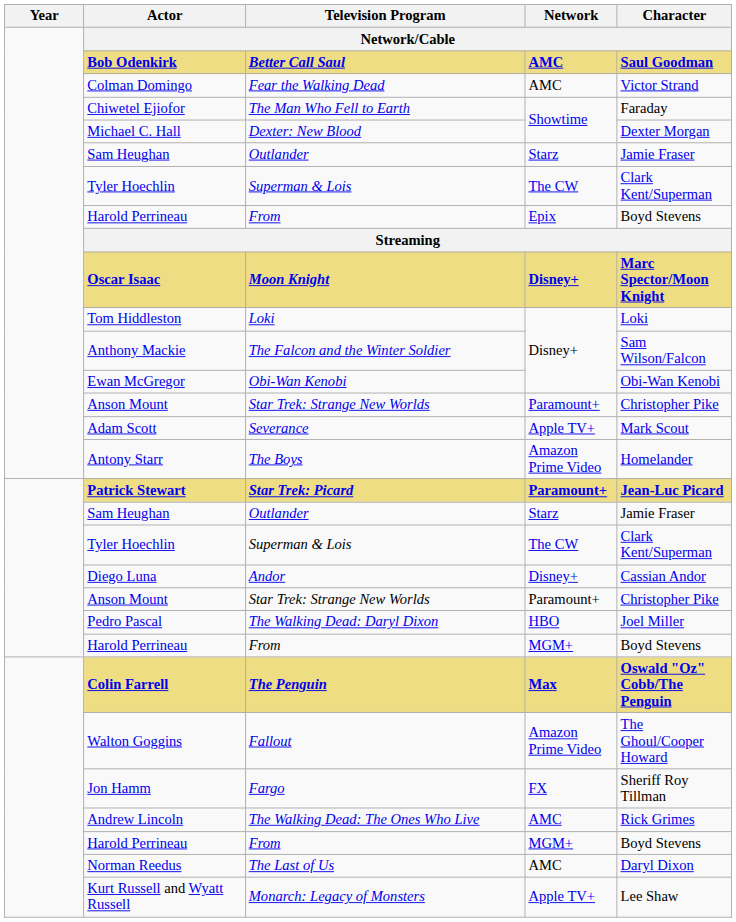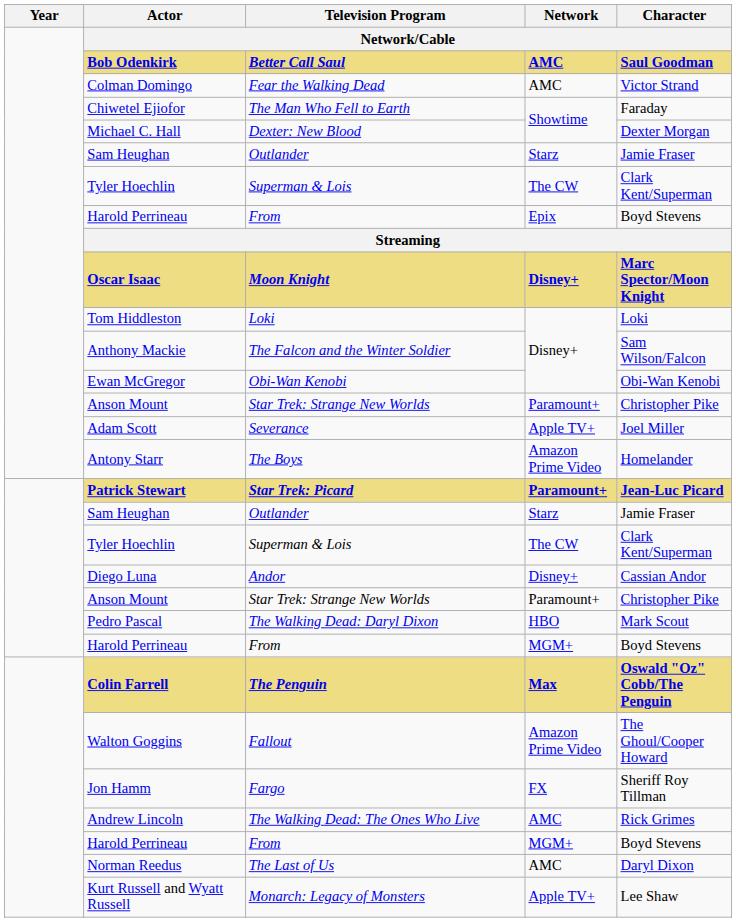 <table class="wikitable" width="800px" border="1" cellpadding="5" cellspacing="0" align="centre">
 <tr>
 <th width="80px">Year</th>
 <th width="170px">Actor</th>
 <th width="300px">Television Program</th>
 <th>Network</th>
 <th>Character</th>
 </tr>
 <tr>
 <td rowspan=16></td>
 <th colspan=4>Network/Cable</th>
 </tr>
 <tr>
 <td style="background:#EEDD82"><strong><a href='#'>Bob Odenkirk</a></strong></td>
 <td style="background:#EEDD82"><strong><em><a href='#'>Better Call Saul</a></em></strong></td>
 <td style="background:#EEDD82"><strong><a href='#'>AMC</a></strong></td>
 <td style="background:#EEDD82"><strong><a href='#'>Saul Goodman</a></strong></td>
 </tr>
 <tr>
 <td><a href='#'>Colman Domingo</a></td>
 <td><em><a href='#'>Fear the Walking Dead</a></em></td>
 <td>AMC</td>
 <td><a href='#'>Victor Strand</a></td>
 </tr>
 <tr>
 <td><a href='#'>Chiwetel Ejiofor</a></td>
 <td><em><a href='#'>The Man Who Fell to Earth</a></em></td>
 <td rowspan=2><a href='#'>Showtime</a></td>
 <td>Faraday</td>
 </tr>
 <tr>
 <td><a href='#'>Michael C. Hall</a></td>
 <td><em><a href='#'>Dexter: New Blood</a></em></td>
 <td><a href='#'>Dexter Morgan</a></td>
 </tr>
 <tr>
 <td><a href='#'>Sam Heughan</a></td>
 <td><em><a href='#'>Outlander</a></em></td>
 <td><a href='#'>Starz</a></td>
 <td><a href='#'>Jamie Fraser</a></td>
 </tr>
 <tr>
 <td><a href='#'>Tyler Hoechlin</a></td>
 <td><em><a href='#'>Superman & Lois</a></em></td>
 <td><a href='#'>The CW</a></td>
 <td><a href='#'>Clark Kent/Superman</a></td>
 </tr>
 <tr>
 <td><a href='#'>Harold Perrineau</a></td>
 <td><em><a href='#'>From</a></em></td>
 <td><a href='#'>Epix</a></td>
 <td>Boyd Stevens</td>
 </tr>
 <tr>
 <th colspan=4>Streaming</th>
 </tr>
 <tr>
 <td style="background:#EEDD82"><strong><a href='#'>Oscar Isaac</a></strong></td>
 <td style="background:#EEDD82"><strong><em><a href='#'>Moon Knight</a></em></strong></td>
 <td style="background:#EEDD82"><strong><a href='#'>Disney+</a></strong></td>
 <td style="background:#EEDD82"><strong><a href='#'>Marc Spector/Moon Knight</a></strong></td>
 </tr>
 <tr>
 <td><a href='#'>Tom Hiddleston</a></td>
 <td><em><a href='#'>Loki</a></em></td>
 <td rowspan=3>Disney+</td>
 <td><a href='#'>Loki</a></td>
 </tr>
 <tr>
 <td><a href='#'>Anthony Mackie</a></td>
 <td><em><a href='#'>The Falcon and the Winter Soldier</a></em></td>
 <td><a href='#'>Sam Wilson/Falcon</a></td>
 </tr>
 <tr>
 <td><a href='#'>Ewan McGregor</a></td>
 <td><em><a href='#'>Obi-Wan Kenobi</a></em></td>
 <td><a href='#'>Obi-Wan Kenobi</a></td>
 </tr>
 <tr>
 <td><a href='#'>Anson Mount</a></td>
 <td><em><a href='#'>Star Trek: Strange New Worlds</a></em></td>
 <td><a href='#'>Paramount+</a></td>
 <td><a href='#'>Christopher Pike</a></td>
 </tr>
 <tr>
 <td><a href='#'>Adam Scott</a></td>
 <td><em><a href='#'>Severance</a></em></td>
 <td><a href='#'>Apple TV+</a></td>
-<td><a href='#'>Mark Scout</a></td>
+<td><a href='#'>Joel Miller</a></td>
 </tr>
 <tr>
 <td><a href='#'>Antony Starr</a></td>
 <td><em><a href='#'>The Boys</a></em></td>
 <td><a href='#'>Amazon Prime Video</a></td>
 <td><a href='#'>Homelander</a></td>
 </tr>
 <tr>
 <td rowspan=7></td>
 <td style="background:#EEDD82"><strong><a href='#'>Patrick Stewart</a></strong></td>
 <td style="background:#EEDD82"><strong><em><a href='#'>Star Trek: Picard</a></em></strong></td>
 <td style="background:#EEDD82"><strong><a href='#'>Paramount+</a></strong></td>
 <td style="background:#EEDD82"><strong><a href='#'>Jean-Luc Picard</a></strong></td>
 </tr>
 <tr>
 <td><a href='#'>Sam Heughan</a></td>
 <td><em><a href='#'>Outlander</a></em></td>
 <td><a href='#'>Starz</a></td>
 <td>Jamie Fraser</td>
 </tr>
 <tr>
 <td><a href='#'>Tyler Hoechlin</a></td>
 <td><em>Superman & Lois</em></td>
 <td><a href='#'>The CW</a></td>
 <td><a href='#'>Clark Kent/Superman</a></td>
 </tr>
 <tr>
 <td><a href='#'>Diego Luna</a></td>
 <td><em><a href='#'>Andor</a></em></td>
 <td><a href='#'>Disney+</a></td>
 <td><a href='#'>Cassian Andor</a></td>
 </tr>
 <tr>
 <td><a href='#'>Anson Mount</a></td>
 <td><em>Star Trek: Strange New Worlds</em></td>
 <td>Paramount+</td>
 <td><a href='#'>Christopher Pike</a></td>
 </tr>
 <tr>
 <td><a href='#'>Pedro Pascal</a></td>
 <td><em><a href='#'>The Walking Dead: Daryl Dixon</a></em></td>
 <td><a href='#'>HBO</a></td>
-<td><a href='#'>Joel Miller</a></td>
+<td><a href='#'>Mark Scout</a></td>
 </tr>
 <tr>
 <td><a href='#'>Harold Perrineau</a></td>
 <td><em>From</em></td>
 <td><a href='#'>MGM+</a></td>
 <td>Boyd Stevens</td>
 </tr>
 <tr>
 <td rowspan=7></td>
 <td style="background:#EEDD82"><strong><a href='#'>Colin Farrell</a></strong></td>
 <td style="background:#EEDD82"><strong><em><a href='#'>The Penguin</a></em></strong></td>
 <td style="background:#EEDD82"><strong><a href='#'>Max</a></strong></td>
 <td style="background:#EEDD82"><strong><a href='#'>Oswald "Oz" Cobb/The Penguin</a></strong></td>
 </tr>
 <tr>
 <td><a href='#'>Walton Goggins</a></td>
 <td><em><a href='#'>Fallout</a></em></td>
 <td><a href='#'>Amazon Prime Video</a></td>
 <td><a href='#'>The Ghoul/Cooper Howard</a></td>
 </tr>
 <tr>
 <td><a href='#'>Jon Hamm</a></td>
 <td><em><a href='#'>Fargo</a></em></td>
 <td><a href='#'>FX</a></td>
 <td>Sheriff Roy Tillman</td>
 </tr>
 <tr>
 <td><a href='#'>Andrew Lincoln</a></td>
 <td><em><a href='#'>The Walking Dead: The Ones Who Live</a></em></td>
 <td><a href='#'>AMC</a></td>
 <td><a href='#'>Rick Grimes</a></td>
 </tr>
 <tr>
 <td><a href='#'>Harold Perrineau</a></td>
 <td><em><a href='#'>From</a></em></td>
 <td><a href='#'>MGM+</a></td>
 <td>Boyd Stevens</td>
 </tr>
 <tr>
 <td><a href='#'>Norman Reedus</a></td>
 <td><em><a href='#'>The Last of Us</a></em></td>
 <td>AMC</td>
 <td><a href='#'>Daryl Dixon</a></td>
 </tr>
 <tr>
 <td><a href='#'>Kurt Russell</a> and <a href='#'>Wyatt Russell</a></td>
 <td><em><a href='#'>Monarch: Legacy of Monsters</a></em></td>
 <td><a href='#'>Apple TV+</a></td>
 <td>Lee Shaw</td>
 </tr>
 </table>
